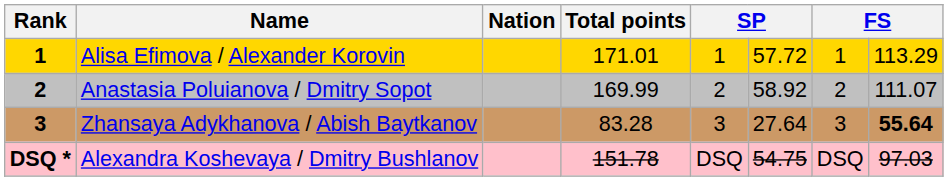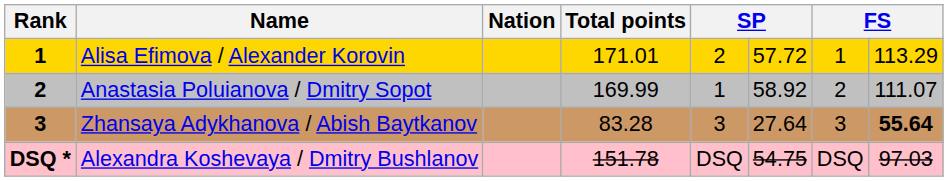 <table class="wikitable sortable">
 <tr>
 <th>Rank</th>
 <th>Name</th>
 <th>Nation</th>
 <th>Total points</th>
 <th colspan="2" width="80px"><a href='#'>SP</a></th>
 <th colspan="2" width="80px"><a href='#'>FS</a></th>
 </tr>
 <tr bgcolor="gold">
 <td align="center"><strong>1</strong></td>
 <td><a href='#'>Alisa Efimova</a> / <a href='#'>Alexander Korovin</a></td>
 <td></td>
 <td align="center">171.01</td>
-<td align="center">1</td>
+<td align="center">2</td>
 <td align="center">57.72</td>
 <td align="center">1</td>
 <td align="center">113.29</td>
 </tr>
 <tr bgcolor="silver">
 <td align="center"><strong>2</strong></td>
 <td><a href='#'>Anastasia Poluianova</a> / <a href='#'>Dmitry Sopot</a></td>
 <td></td>
 <td align="center">169.99</td>
-<td align="center">2</td>
+<td align="center">1</td>
 <td align="center">58.92</td>
 <td align="center">2</td>
 <td align="center">111.07</td>
 </tr>
 <tr bgcolor="#cc9966">
 <td align="center"><strong>3</strong></td>
 <td><a href='#'>Zhansaya Adykhanova</a> / <a href='#'>Abish Baytkanov</a></td>
 <td></td>
 <td align="center">83.28</td>
 <td align="center">3</td>
 <td align="center">27.64</td>
 <td align="center">3</td>
 <td align="center"><strong>55.64</strong></td>
 </tr>
 <tr bgcolor=pink>
 <td align="center" bgcolor=pink><strong>DSQ *</strong></td>
 <td><a href='#'>Alexandra Koshevaya</a> / <a href='#'>Dmitry Bushlanov</a></td>
 <td></td>
 <td align="center"><s>151.78</s></td>
 <td align="center">DSQ</td>
 <td align="center"><s>54.75</s></td>
 <td align="center">DSQ</td>
 <td align="center"><s>97.03</s></td>
 </tr>
 </table>
